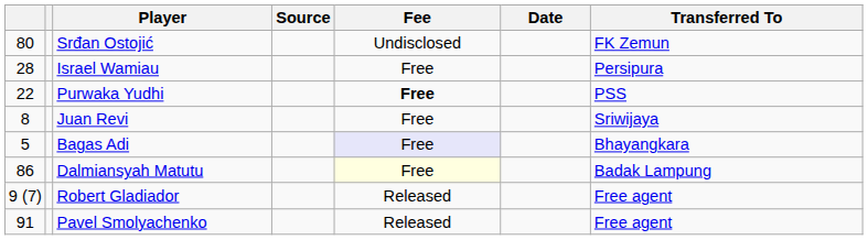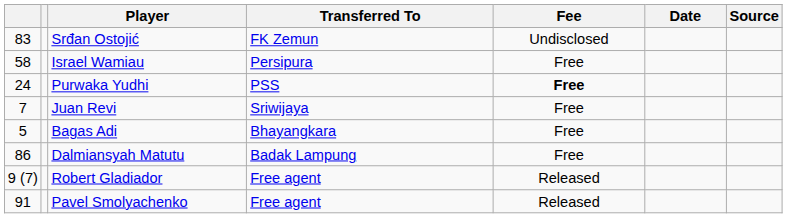 <table class="wikitable plainrowheaders sortable" style="font-size:95%">
 <tr>
 <th></th>
 <th></th>
 <th scope="col" style="width:200px;"><strong>Player</strong></th>
-<th><strong>Source</strong></th>
+<th scope="col" style="width:250px;"><strong>Transferred To</strong></th>
 <th scope="col" style="width:150px;"><strong>Fee</strong></th>
 <th scope="col" style="width:78px;"><strong>Date</strong></th>
-<th scope="col" style="width:250px;"><strong>Transferred To</strong></th>
+<th><strong>Source</strong></th>
 </tr>
 <tr>
-<td align=center>80</td>
+<td align=center>83</td>
 <td align=center></td>
 <td> <a href='#'>Srđan Ostojić</a></td>
-<td align=center></td>
+<td> <a href='#'>FK Zemun</a></td>
 <td align=center>Undisclosed</td>
 <td align=center></td>
-<td> <a href='#'>FK Zemun</a></td>
+<td align=center></td>
 </tr>
 <tr>
-<td align=center>28</td>
+<td align=center>58</td>
 <td align=center></td>
 <td> <a href='#'>Israel Wamiau</a></td>
-<td align=center></td>
+<td> <a href='#'>Persipura</a></td>
 <td align=center>Free</td>
 <td align=center></td>
-<td> <a href='#'>Persipura</a></td>
+<td align=center></td>
 </tr>
 <tr>
-<td align=center>22</td>
+<td align=center>24</td>
 <td align=center></td>
 <td> <a href='#'>Purwaka Yudhi</a></td>
-<td align=center></td>
+<td> <a href='#'>PSS</a></td>
 <td align=center><strong>Free</strong></td>
 <td align=center></td>
-<td> <a href='#'>PSS</a></td>
+<td align=center></td>
 </tr>
 <tr>
-<td align=center>8</td>
+<td align=center>7</td>
 <td align=center></td>
 <td> <a href='#'>Juan Revi</a></td>
-<td></td>
+<td> <a href='#'>Sriwijaya</a></td>
 <td align=center>Free</td>
 <td align=center></td>
-<td> <a href='#'>Sriwijaya</a></td>
+<td></td>
 </tr>
 <tr>
 <td align=center>5</td>
 <td align=center></td>
 <td> <a href='#'>Bagas Adi</a></td>
+<td> <a href='#'>Bhayangkara</a></td>
+<td align=center>Free</td>
 <td align=center></td>
-<td align=center style="background: lavender;">Free</td>
 <td align=center></td>
-<td> <a href='#'>Bhayangkara</a></td>
 </tr>
 <tr>
 <td align=center>86</td>
 <td align=center></td>
 <td> <a href='#'>Dalmiansyah Matutu</a></td>
+<td> <a href='#'>Badak Lampung</a></td>
+<td align=center>Free</td>
 <td align=center></td>
-<td align=center style="background: lightyellow;">Free</td>
 <td align=center></td>
-<td> <a href='#'>Badak Lampung</a></td>
 </tr>
 <tr>
 <td align=center>9 (7)</td>
 <td align=center></td>
 <td> <a href='#'>Robert Gladiador</a></td>
-<td align=center></td>
+<td><a href='#'>Free agent</a></td>
 <td align=center>Released</td>
 <td align=center></td>
-<td><a href='#'>Free agent</a></td>
+<td align=center></td>
 </tr>
 <tr>
 <td align=center>91</td>
 <td align=center></td>
 <td> <a href='#'>Pavel Smolyachenko</a></td>
-<td align=center></td>
+<td><a href='#'>Free agent</a></td>
 <td align=center>Released</td>
 <td align=center></td>
-<td><a href='#'>Free agent</a></td>
+<td align=center></td>
 </tr>
 </table>
